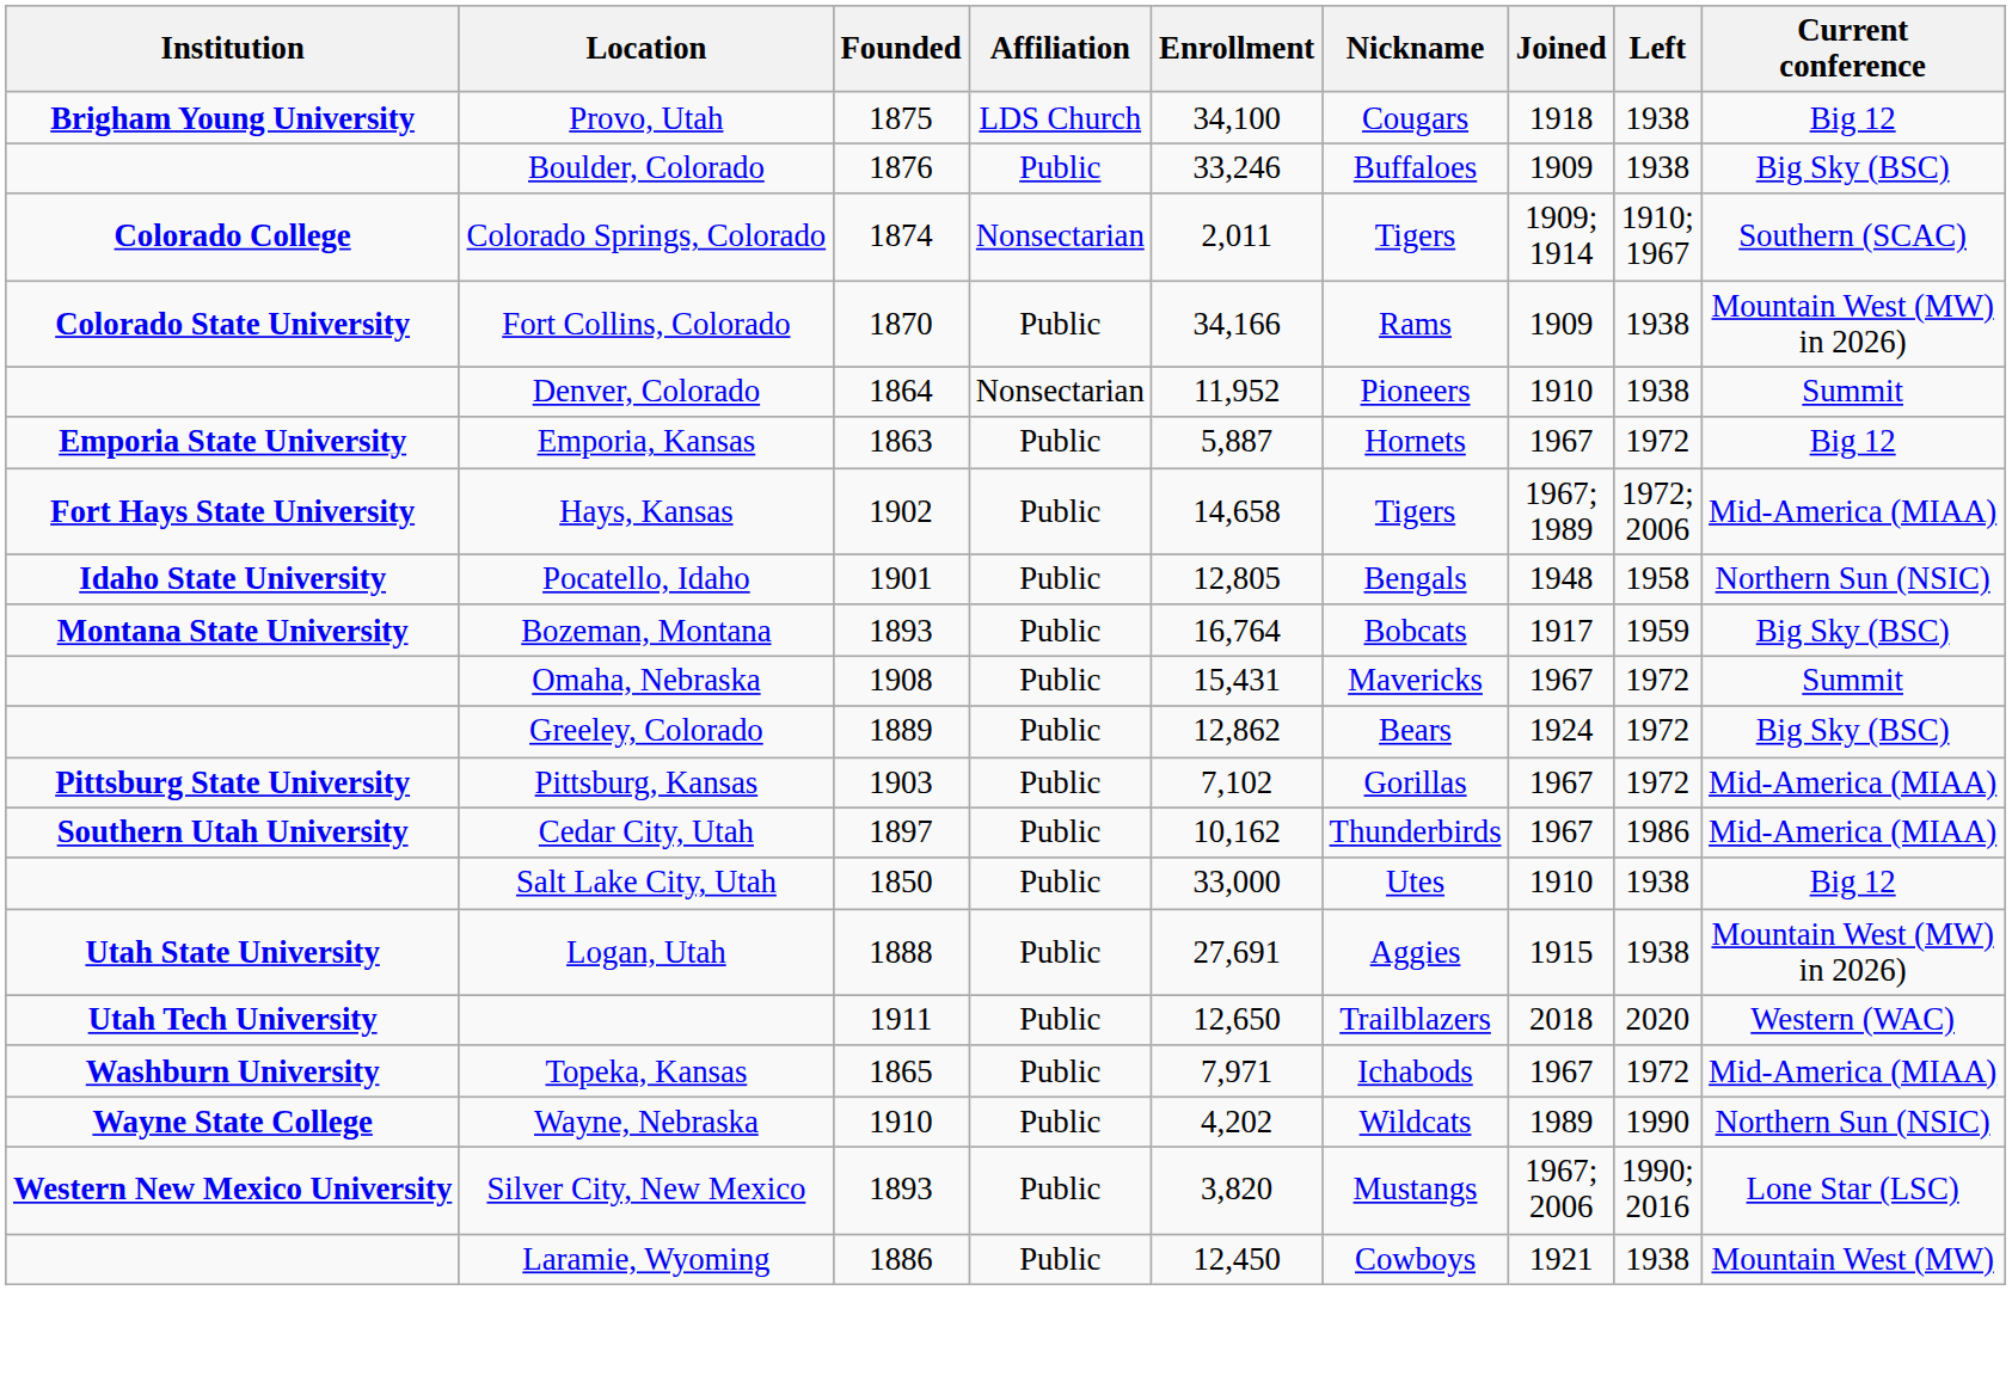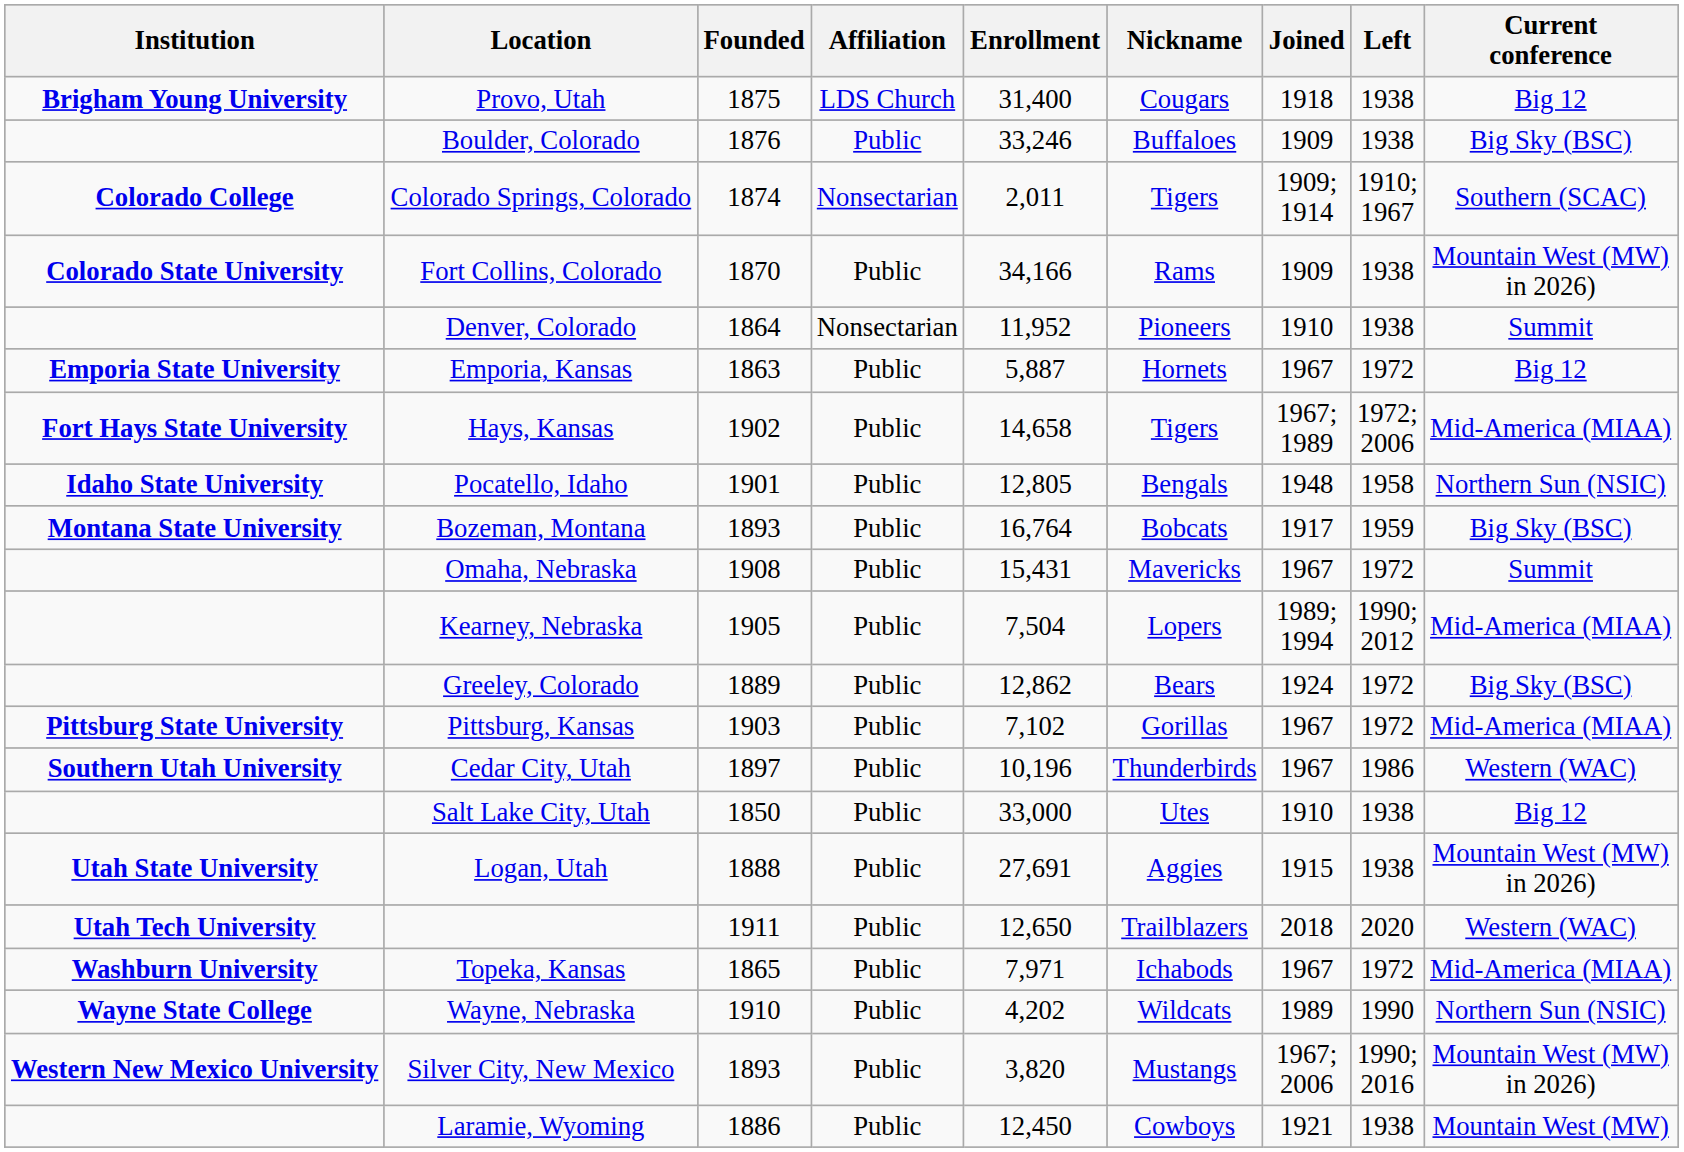 <table class="wikitable sortable" style="text-align:center">
 <tr>
 <th>Institution</th>
 <th>Location</th>
 <th>Founded</th>
 <th>Affiliation</th>
 <th>Enrollment</th>
 <th>Nickname</th>
 <th>Joined</th>
 <th>Left</th>
 <th>Current<br>conference</th>
 </tr>
 <tr>
 <td><strong><a href='#'>Brigham Young University</a></strong></td>
 <td><a href='#'>Provo, Utah</a></td>
 <td>1875</td>
 <td><a href='#'>LDS Church</a></td>
-<td>34,100</td>
+<td>31,400</td>
 <td><a href='#'>Cougars</a></td>
 <td>1918</td>
 <td>1938</td>
 <td><a href='#'>Big 12</a></td>
 </tr>
 <tr>
 <td></td>
 <td><a href='#'>Boulder, Colorado</a></td>
 <td>1876</td>
 <td><a href='#'>Public</a></td>
 <td>33,246</td>
 <td><a href='#'>Buffaloes</a></td>
 <td>1909</td>
 <td>1938</td>
 <td><a href='#'>Big Sky (BSC)</a></td>
 </tr>
 <tr>
 <td><strong><a href='#'>Colorado College</a></strong></td>
 <td><a href='#'>Colorado Springs, Colorado</a></td>
 <td>1874</td>
 <td><a href='#'>Nonsectarian</a></td>
 <td>2,011</td>
 <td><a href='#'>Tigers</a></td>
 <td>1909;<br>1914</td>
 <td>1910;<br>1967</td>
 <td><a href='#'>Southern (SCAC)</a></td>
 </tr>
 <tr>
 <td><strong><a href='#'>Colorado State University</a></strong></td>
 <td><a href='#'>Fort Collins, Colorado</a></td>
 <td>1870</td>
 <td>Public</td>
 <td>34,166</td>
 <td><a href='#'>Rams</a></td>
 <td>1909</td>
 <td>1938</td>
 <td><a href='#'>Mountain West (MW)</a><br> in 2026)</td>
 </tr>
 <tr>
 <td></td>
 <td><a href='#'>Denver, Colorado</a></td>
 <td>1864</td>
 <td>Nonsectarian</td>
 <td>11,952</td>
 <td><a href='#'>Pioneers</a></td>
 <td>1910</td>
 <td>1938</td>
 <td><a href='#'>Summit</a></td>
 </tr>
 <tr>
 <td><strong><a href='#'>Emporia State University</a></strong></td>
 <td><a href='#'>Emporia, Kansas</a></td>
 <td>1863</td>
 <td>Public</td>
 <td>5,887</td>
 <td><a href='#'>Hornets</a></td>
 <td>1967</td>
 <td>1972</td>
 <td><a href='#'>Big 12</a></td>
 </tr>
 <tr>
 <td><strong><a href='#'>Fort Hays State University</a></strong></td>
 <td><a href='#'>Hays, Kansas</a></td>
 <td>1902</td>
 <td>Public</td>
 <td>14,658</td>
 <td><a href='#'>Tigers</a></td>
 <td>1967;<br>1989</td>
 <td>1972;<br>2006</td>
 <td><a href='#'>Mid-America (MIAA)</a></td>
 </tr>
 <tr>
 <td><strong><a href='#'>Idaho State University</a></strong></td>
 <td><a href='#'>Pocatello, Idaho</a></td>
 <td>1901</td>
 <td>Public</td>
 <td>12,805</td>
 <td><a href='#'>Bengals</a></td>
 <td>1948</td>
 <td>1958</td>
 <td><a href='#'>Northern Sun (NSIC)</a></td>
 </tr>
 <tr>
 <td><strong><a href='#'>Montana State University</a></strong></td>
 <td><a href='#'>Bozeman, Montana</a></td>
 <td>1893</td>
 <td>Public</td>
 <td>16,764</td>
 <td><a href='#'>Bobcats</a></td>
 <td>1917</td>
 <td>1959</td>
 <td><a href='#'>Big Sky (BSC)</a></td>
 </tr>
 <tr>
 <td></td>
 <td><a href='#'>Omaha, Nebraska</a></td>
 <td>1908</td>
 <td>Public</td>
 <td>15,431</td>
 <td><a href='#'>Mavericks</a></td>
 <td>1967</td>
 <td>1972</td>
 <td><a href='#'>Summit</a></td>
 </tr>
 <tr>
 <td></td>
+<td><a href='#'>Kearney, Nebraska</a></td>
+<td>1905</td>
+<td>Public</td>
+<td>7,504</td>
+<td><a href='#'>Lopers</a></td>
+<td>1989;<br>1994</td>
+<td>1990;<br>2012</td>
+<td><a href='#'>Mid-America (MIAA)</a></td>
+</tr>
+<tr>
+<td></td>
 <td><a href='#'>Greeley, Colorado</a></td>
 <td>1889</td>
 <td>Public</td>
 <td>12,862</td>
 <td><a href='#'>Bears</a></td>
 <td>1924</td>
 <td>1972</td>
 <td><a href='#'>Big Sky (BSC)</a></td>
 </tr>
 <tr>
 <td><strong><a href='#'>Pittsburg State University</a></strong></td>
 <td><a href='#'>Pittsburg, Kansas</a></td>
 <td>1903</td>
 <td>Public</td>
 <td>7,102</td>
 <td><a href='#'>Gorillas</a></td>
 <td>1967</td>
 <td>1972</td>
 <td><a href='#'>Mid-America (MIAA)</a></td>
 </tr>
 <tr>
 <td><strong><a href='#'>Southern Utah University</a></strong></td>
 <td><a href='#'>Cedar City, Utah</a></td>
 <td>1897</td>
 <td>Public</td>
-<td>10,162</td>
+<td>10,196</td>
 <td><a href='#'>Thunderbirds</a></td>
 <td>1967</td>
 <td>1986</td>
-<td><a href='#'>Mid-America (MIAA)</a></td>
+<td><a href='#'>Western (WAC)</a></td>
 </tr>
 <tr>
 <td></td>
 <td><a href='#'>Salt Lake City, Utah</a></td>
 <td>1850</td>
 <td>Public</td>
 <td>33,000</td>
 <td><a href='#'>Utes</a></td>
 <td>1910</td>
 <td>1938</td>
 <td><a href='#'>Big 12</a></td>
 </tr>
 <tr>
 <td><strong><a href='#'>Utah State University</a></strong></td>
 <td><a href='#'>Logan, Utah</a></td>
 <td>1888</td>
 <td>Public</td>
 <td>27,691</td>
 <td><a href='#'>Aggies</a></td>
 <td>1915</td>
 <td>1938</td>
 <td><a href='#'>Mountain West (MW)</a><br> in 2026)</td>
 </tr>
 <tr>
 <td><strong><a href='#'>Utah Tech University</a></strong></td>
 <td></td>
 <td>1911</td>
 <td>Public</td>
 <td>12,650</td>
 <td><a href='#'>Trailblazers</a></td>
 <td>2018</td>
 <td>2020</td>
 <td><a href='#'>Western (WAC)</a></td>
 </tr>
 <tr>
 <td><strong><a href='#'>Washburn University</a></strong></td>
 <td><a href='#'>Topeka, Kansas</a></td>
 <td>1865</td>
 <td>Public</td>
 <td>7,971</td>
 <td><a href='#'>Ichabods</a></td>
 <td>1967</td>
 <td>1972</td>
 <td><a href='#'>Mid-America (MIAA)</a></td>
 </tr>
 <tr>
 <td><strong><a href='#'>Wayne State College</a></strong></td>
 <td><a href='#'>Wayne, Nebraska</a></td>
 <td>1910</td>
 <td>Public</td>
 <td>4,202</td>
 <td><a href='#'>Wildcats</a></td>
 <td>1989</td>
 <td>1990</td>
 <td><a href='#'>Northern Sun (NSIC)</a></td>
 </tr>
 <tr>
 <td><strong><a href='#'>Western New Mexico University</a></strong></td>
 <td><a href='#'>Silver City, New Mexico</a></td>
 <td>1893</td>
 <td>Public</td>
 <td>3,820</td>
 <td><a href='#'>Mustangs</a></td>
 <td>1967;<br>2006</td>
 <td>1990;<br>2016</td>
-<td><a href='#'>Lone Star (LSC)</a></td>
+<td><a href='#'>Mountain West (MW)</a><br> in 2026)</td>
 </tr>
 <tr>
 <td></td>
 <td><a href='#'>Laramie, Wyoming</a></td>
 <td>1886</td>
 <td>Public</td>
 <td>12,450</td>
 <td><a href='#'>Cowboys</a></td>
 <td>1921</td>
 <td>1938</td>
 <td><a href='#'>Mountain West (MW)</a></td>
 </tr>
 </table>
